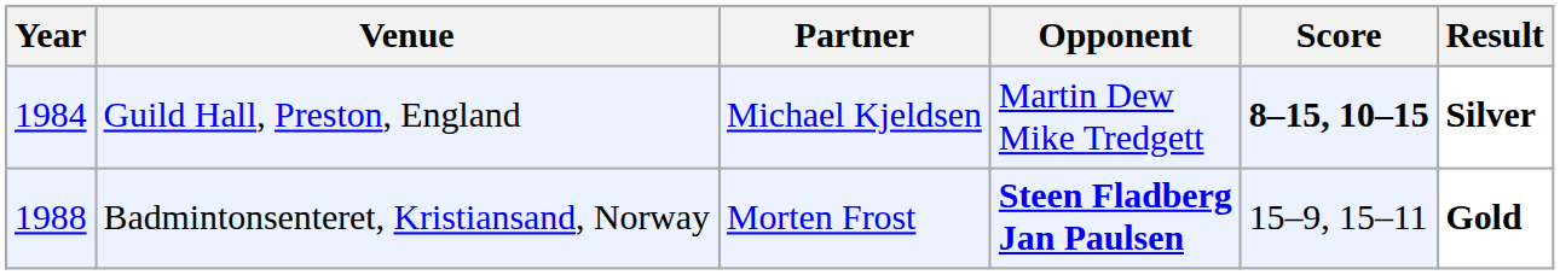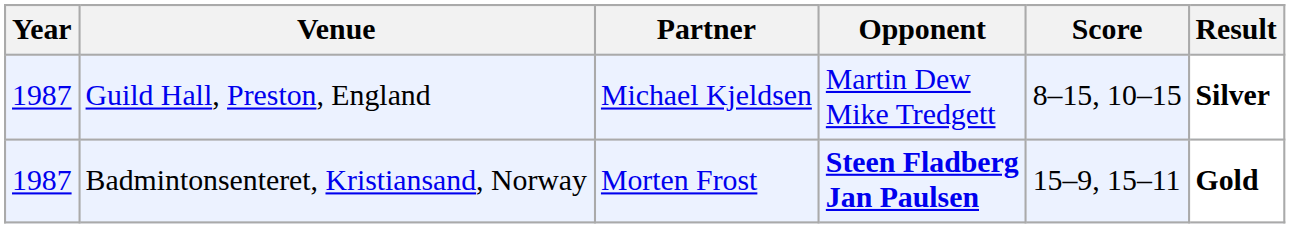 <table class="sortable wikitable" style="font-size: 90%;">
 <tr>
 <th>Year</th>
 <th>Venue</th>
 <th>Partner</th>
 <th>Opponent</th>
 <th>Score</th>
 <th>Result</th>
 </tr>
 <tr style="background:#ECF2FF">
-<td align="center"><a href='#'>1984</a></td>
+<td align="center"><a href='#'>1987</a></td>
 <td align="left"><a href='#'>Guild Hall</a>, <a href='#'>Preston</a>, England</td>
 <td align="left"> <a href='#'>Michael Kjeldsen</a></td>
 <td align="left"> <a href='#'>Martin Dew</a><br> <a href='#'>Mike Tredgett</a></td>
-<td align="left"><strong>8–15, 10–15</strong></td>
+<td align="left">8–15, 10–15</td>
 <td style="text-align:left; background:white"> <strong>Silver</strong></td>
 </tr>
 <tr style="background:#ECF2FF">
-<td align="center"><a href='#'>1988</a></td>
+<td align="center"><a href='#'>1987</a></td>
 <td align="left">Badmintonsenteret, <a href='#'>Kristiansand</a>, Norway</td>
 <td align="left"> <a href='#'>Morten Frost</a></td>
 <td align="left"><strong> <a href='#'>Steen Fladberg</a><br> <a href='#'>Jan Paulsen</a></strong></td>
 <td align="left">15–9, 15–11</td>
 <td style="text-align:left; background:white"> <strong>Gold</strong></td>
 </tr>
 </table>
